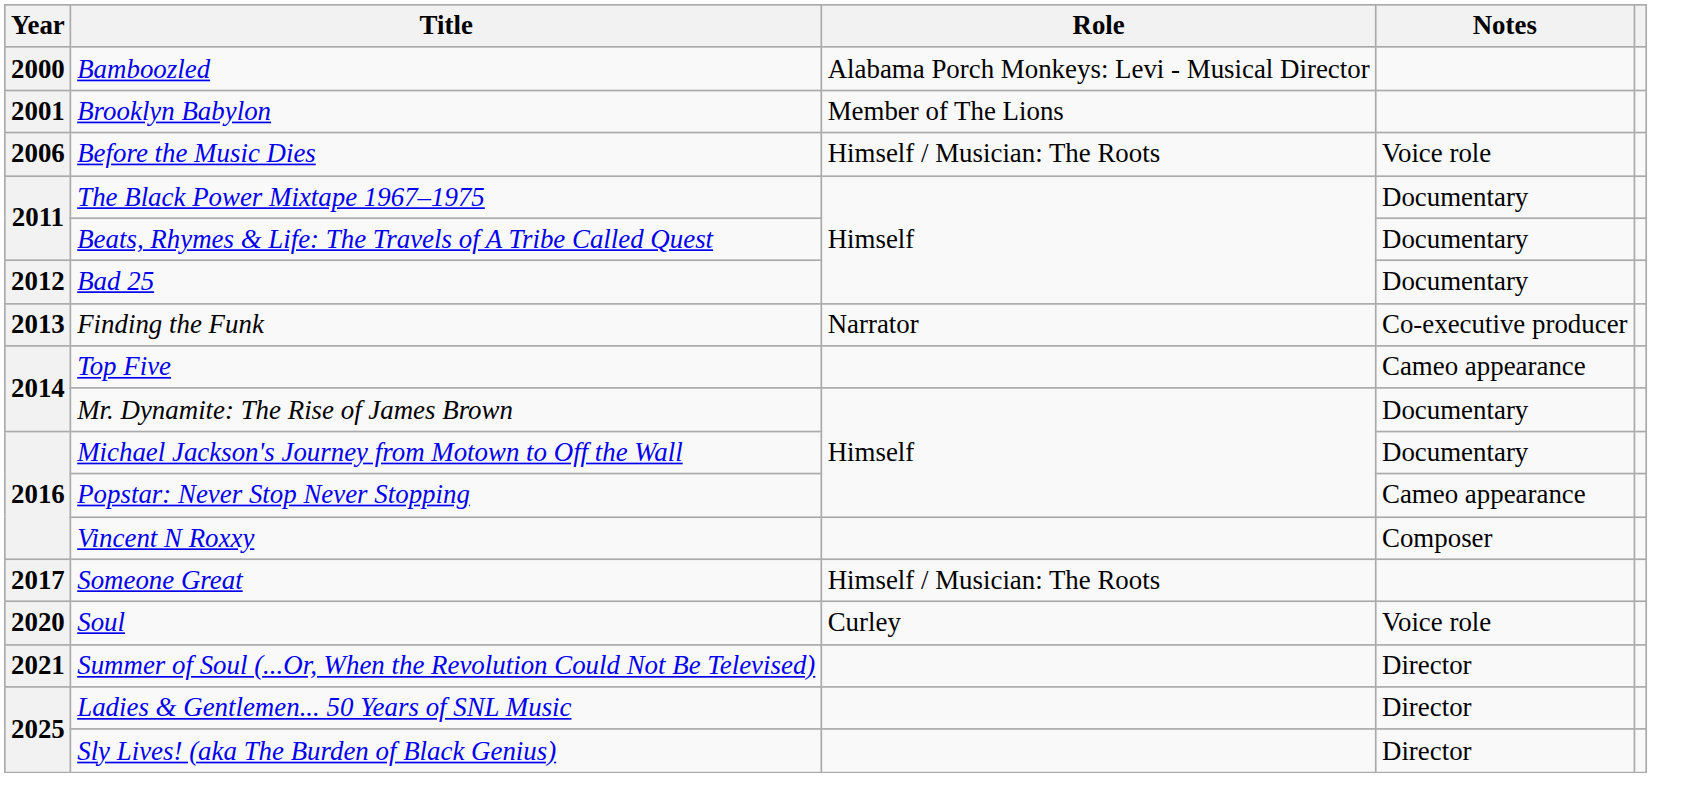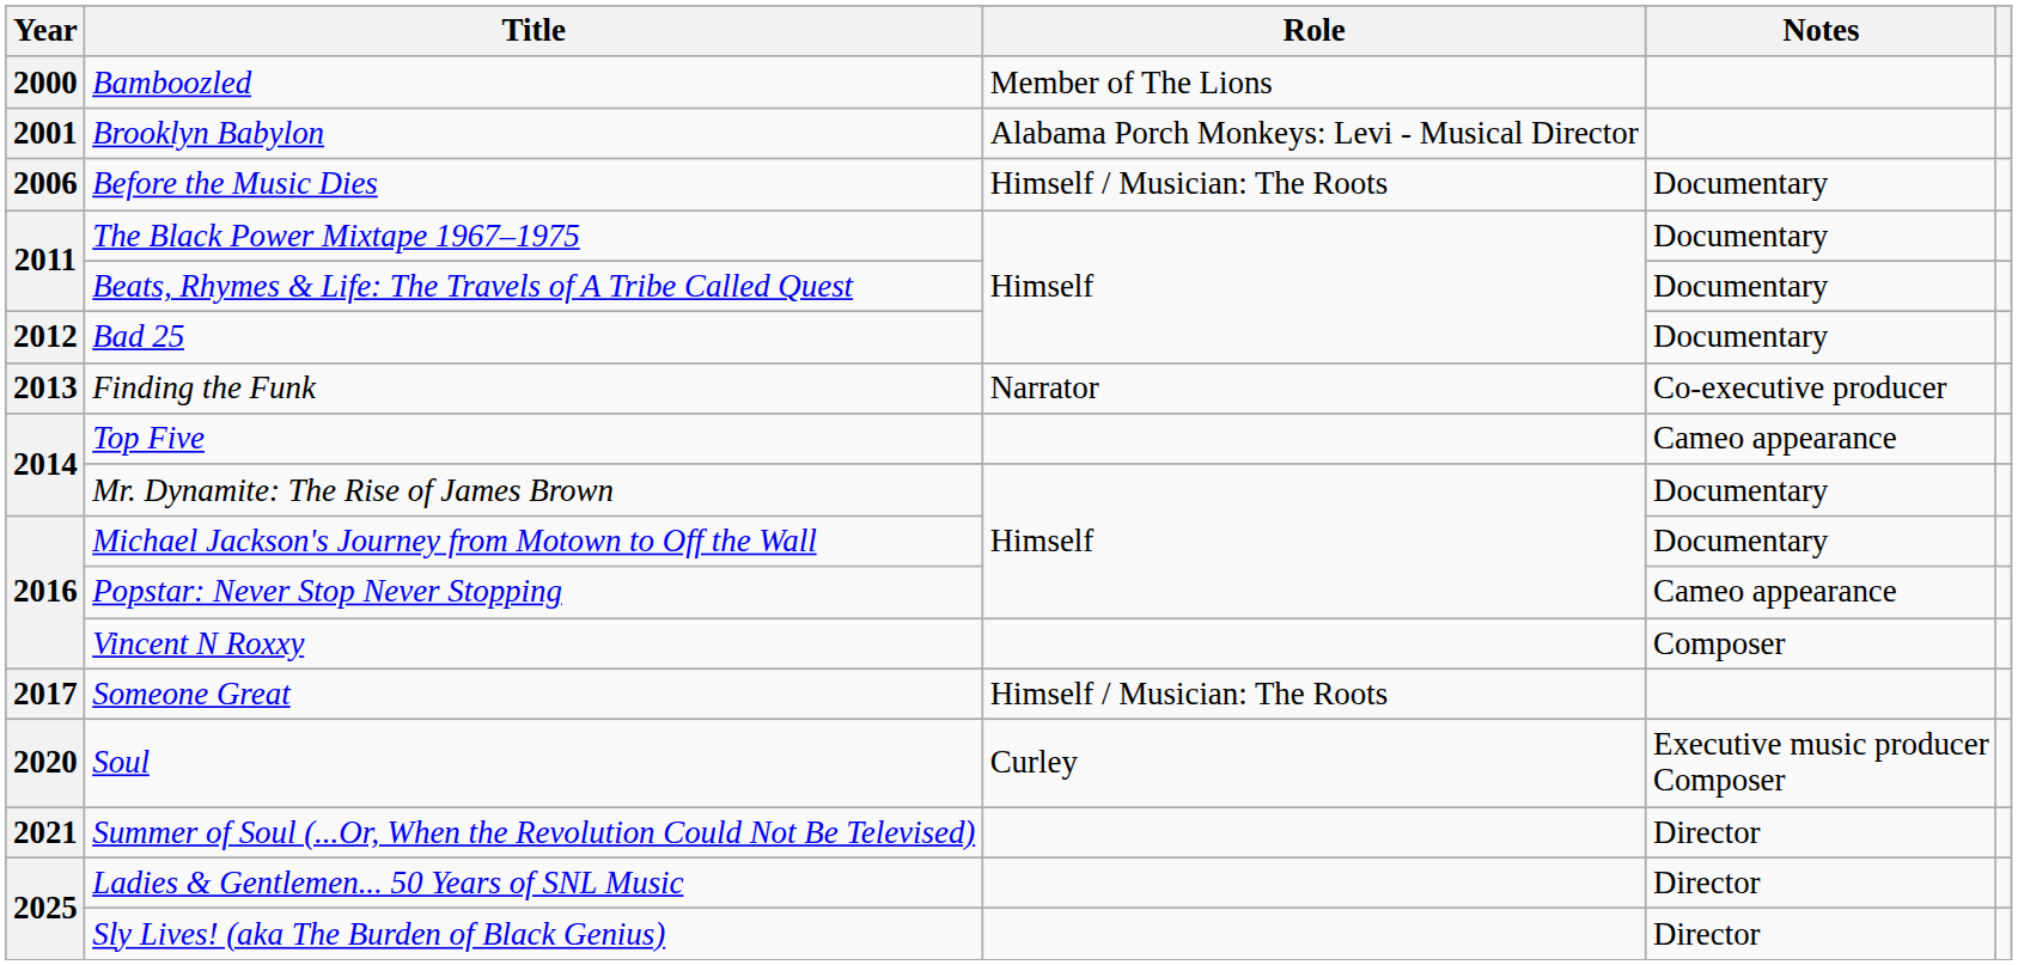 <table class="wikitable sortable plainrowheaders">
 <tr>
 <th scope="col">Year</th>
 <th scope="col">Title</th>
 <th scope="col">Role</th>
 <th scope="col">Notes</th>
 <th scope="col" class="sortable"></th>
 </tr>
 <tr>
 <th scope="row">2000</th>
 <td><em><a href='#'>Bamboozled</a></em></td>
-<td>Alabama Porch Monkeys: Levi - Musical Director</td>
+<td>Member of The Lions</td>
 <td></td>
 <td></td>
 </tr>
 <tr>
 <th scope="row">2001</th>
 <td><em><a href='#'>Brooklyn Babylon</a></em></td>
-<td>Member of The Lions</td>
+<td>Alabama Porch Monkeys: Levi - Musical Director</td>
 <td></td>
 <td></td>
 </tr>
 <tr>
 <th scope="row">2006</th>
 <td><em><a href='#'>Before the Music Dies</a></em></td>
 <td>Himself / Musician: The Roots</td>
-<td>Voice role</td>
+<td>Documentary</td>
 <td></td>
 </tr>
 <tr>
 <th rowspan="2" scope="row">2011</th>
 <td><em><a href='#'>The Black Power Mixtape 1967–1975</a></em></td>
 <td rowspan="3">Himself</td>
 <td>Documentary</td>
 <td></td>
 </tr>
 <tr>
 <td><em><a href='#'>Beats, Rhymes & Life: The Travels of A Tribe Called Quest</a></em></td>
 <td>Documentary</td>
 <td></td>
 </tr>
 <tr>
 <th scope="row">2012</th>
 <td><em><a href='#'>Bad 25</a></em></td>
 <td>Documentary</td>
 <td></td>
 </tr>
 <tr>
 <th scope="row">2013</th>
 <td><em>Finding the Funk</em></td>
 <td>Narrator</td>
 <td>Co-executive producer</td>
 <td></td>
 </tr>
 <tr>
 <th rowspan="2" scope="row">2014</th>
 <td><em><a href='#'>Top Five</a></em></td>
 <td></td>
 <td>Cameo appearance</td>
 <td></td>
 </tr>
 <tr>
 <td><em>Mr. Dynamite: The Rise of James Brown</em></td>
 <td rowspan="3">Himself</td>
 <td>Documentary</td>
 <td></td>
 </tr>
 <tr>
 <th rowspan="3" scope="row">2016</th>
 <td><em><a href='#'>Michael Jackson's Journey from Motown to Off the Wall</a></em></td>
 <td>Documentary</td>
 <td></td>
 </tr>
 <tr>
 <td><em><a href='#'>Popstar: Never Stop Never Stopping</a></em></td>
 <td>Cameo appearance</td>
 <td></td>
 </tr>
 <tr>
 <td><em><a href='#'>Vincent N Roxxy</a></em></td>
 <td></td>
 <td>Composer</td>
 <td></td>
 </tr>
 <tr>
 <th scope="row">2017</th>
 <td><em><a href='#'>Someone Great</a></em></td>
 <td>Himself / Musician: The Roots</td>
 <td></td>
 <td></td>
 </tr>
 <tr>
 <th scope="row">2020</th>
 <td><em><a href='#'>Soul</a></em></td>
 <td>Curley</td>
-<td>Voice role</td>
+<td>Executive music producer<br>Composer</td>
 <td style="text-align:center;"></td>
 </tr>
 <tr>
 <th scope="row">2021</th>
 <td><em><a href='#'>Summer of Soul (...Or, When the Revolution Could Not Be Televised)</a></em></td>
 <td></td>
 <td>Director</td>
 <td style="text-align:center;"></td>
 </tr>
 <tr>
 <th rowspan="2" scope="row">2025</th>
 <td><em><a href='#'>Ladies & Gentlemen... 50 Years of SNL Music</a></em></td>
 <td></td>
 <td>Director</td>
 <td style="text-align:center;"></td>
 </tr>
 <tr>
 <td><em><a href='#'>Sly Lives! (aka The Burden of Black Genius)</a></em></td>
 <td></td>
 <td>Director</td>
 <td style="text-align:center;"></td>
 </tr>
 </table>
